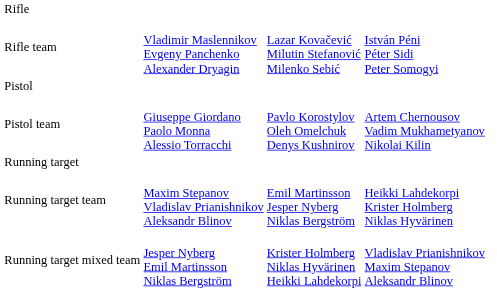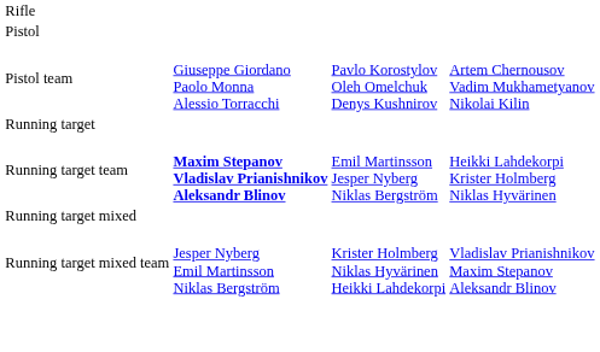 <table>
 <tr>
 <td>Rifle</td>
 <td></td>
 <td></td>
 <td></td>
-</tr>
-<tr>
-<td>Rifle team</td>
-<td><br><a href='#'>Vladimir Maslennikov</a><br><a href='#'>Evgeny Panchenko</a><br><a href='#'>Alexander Dryagin</a></td>
-<td><br><a href='#'>Lazar Kovačević</a><br><a href='#'>Milutin Stefanović</a><br><a href='#'>Milenko Sebić</a></td>
-<td><br><a href='#'>István Péni</a><br><a href='#'>Péter Sidi</a><br><a href='#'>Peter Somogyi</a></td>
 </tr>
 <tr>
 <td>Pistol</td>
 <td></td>
 <td></td>
 <td></td>
 </tr>
 <tr>
 <td>Pistol team</td>
 <td><br><a href='#'>Giuseppe Giordano</a><br><a href='#'>Paolo Monna</a><br><a href='#'>Alessio Torracchi</a></td>
 <td><br><a href='#'>Pavlo Korostylov</a><br><a href='#'>Oleh Omelchuk</a><br><a href='#'>Denys Kushnirov</a></td>
 <td><br><a href='#'>Artem Chernousov</a><br><a href='#'>Vadim Mukhametyanov</a><br><a href='#'>Nikolai Kilin</a></td>
 </tr>
 <tr>
 <td>Running target</td>
 <td></td>
 <td></td>
 <td></td>
 </tr>
 <tr>
 <td>Running target team</td>
-<td><br><a href='#'>Maxim Stepanov</a><br><a href='#'>Vladislav Prianishnikov</a><br><a href='#'>Aleksandr Blinov</a></td>
+<td><strong><br><a href='#'>Maxim Stepanov</a><br><a href='#'>Vladislav Prianishnikov</a><br><a href='#'>Aleksandr Blinov</a></strong></td>
 <td><br><a href='#'>Emil Martinsson</a><br><a href='#'>Jesper Nyberg</a><br><a href='#'>Niklas Bergström</a></td>
 <td><br><a href='#'>Heikki Lahdekorpi</a><br><a href='#'>Krister Holmberg</a><br><a href='#'>Niklas Hyvärinen</a></td>
+</tr>
+<tr>
+<td>Running target mixed</td>
+<td></td>
+<td></td>
+<td></td>
 </tr>
 <tr>
 <td>Running target mixed team</td>
 <td><br><a href='#'>Jesper Nyberg</a><br><a href='#'>Emil Martinsson</a><br><a href='#'>Niklas Bergström</a></td>
 <td><br><a href='#'>Krister Holmberg</a><br><a href='#'>Niklas Hyvärinen</a><br><a href='#'>Heikki Lahdekorpi</a></td>
 <td><br><a href='#'>Vladislav Prianishnikov</a><br><a href='#'>Maxim Stepanov</a><br><a href='#'>Aleksandr Blinov</a></td>
 </tr>
 </table>
